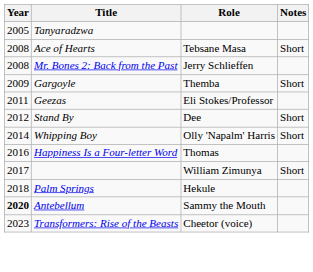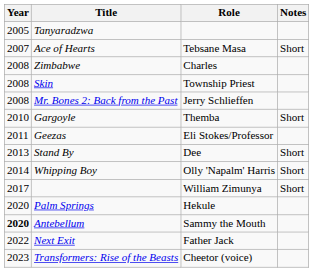 <table class="wikitable sortable">
 <tr>
 <th>Year</th>
 <th>Title</th>
 <th>Role</th>
 <th class="unsortable">Notes</th>
 </tr>
 <tr>
 <td>2005</td>
 <td><em>Tanyaradzwa</em></td>
 <td></td>
 <td></td>
 </tr>
 <tr>
-<td>2008</td>
+<td>2007</td>
 <td><em>Ace of Hearts</em></td>
 <td>Tebsane Masa</td>
 <td>Short</td>
+</tr>
+<tr>
+<td>2008</td>
+<td><em>Zimbabwe</em></td>
+<td>Charles</td>
+<td></td>
+</tr>
+<tr>
+<td>2008</td>
+<td><em><a href='#'>Skin</a></em></td>
+<td>Township Priest</td>
+<td></td>
 </tr>
 <tr>
 <td>2008</td>
 <td><em><a href='#'>Mr. Bones 2: Back from the Past</a></em></td>
 <td>Jerry Schlieffen</td>
 <td></td>
 </tr>
 <tr>
-<td>2009</td>
+<td>2010</td>
 <td><em>Gargoyle</em></td>
 <td>Themba</td>
 <td>Short</td>
 </tr>
 <tr>
 <td>2011</td>
 <td><em>Geezas</em></td>
 <td>Eli Stokes/Professor</td>
 <td></td>
 </tr>
 <tr>
-<td>2012</td>
+<td>2013</td>
 <td><em>Stand By</em></td>
 <td>Dee</td>
 <td>Short</td>
 </tr>
 <tr>
 <td>2014</td>
 <td><em>Whipping Boy</em></td>
 <td>Olly 'Napalm' Harris</td>
 <td>Short</td>
 </tr>
 <tr>
-<td>2016</td>
-<td><em><a href='#'>Happiness Is a Four-letter Word</a></em></td>
-<td>Thomas</td>
-<td></td>
-</tr>
-<tr>
 <td>2017</td>
 <td><em></em></td>
 <td>William Zimunya</td>
 <td>Short</td>
 </tr>
 <tr>
-<td>2018</td>
+<td>2020</td>
 <td><em><a href='#'>Palm Springs</a></em></td>
 <td>Hekule</td>
 <td></td>
 </tr>
 <tr>
 <td><strong>2020</strong></td>
 <td><em><a href='#'>Antebellum</a></em></td>
 <td>Sammy the Mouth</td>
 <td></td>
 </tr>
 <tr>
+<td>2022</td>
+<td><em><a href='#'>Next Exit</a></em></td>
+<td>Father Jack</td>
+<td></td>
+</tr>
+<tr>
 <td>2023</td>
 <td><em><a href='#'>Transformers: Rise of the Beasts</a></em></td>
 <td>Cheetor (voice)</td>
 <td></td>
 </tr>
 </table>
